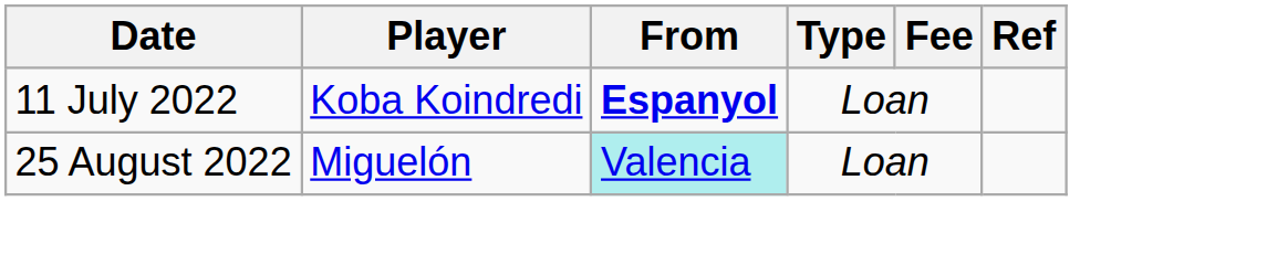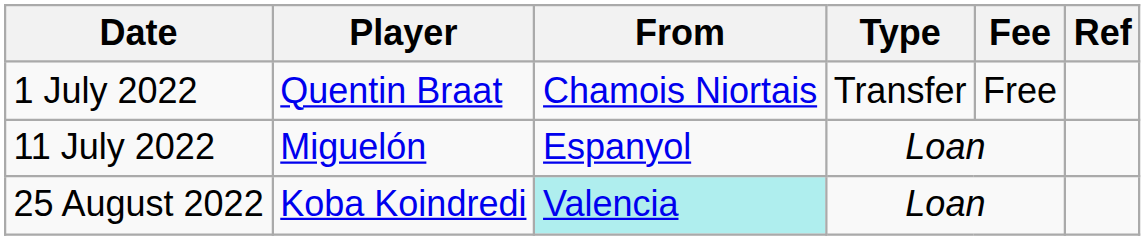 <table class="wikitable">
 <tr>
 <th>Date</th>
 <th>Player</th>
 <th>From</th>
 <th>Type</th>
 <th>Fee</th>
 <th>Ref</th>
 </tr>
 <tr>
+<td>1 July 2022</td>
+<td> <a href='#'>Quentin Braat</a></td>
+<td> <a href='#'>Chamois Niortais</a></td>
+<td align=center>Transfer</td>
+<td align=center>Free</td>
+<td align=center></td>
+</tr>
+<tr>
 <td>11 July 2022</td>
-<td> <a href='#'>Koba Koindredi</a></td>
-<td><strong><a href='#'>Espanyol</a></strong></td>
+<td> <a href='#'>Miguelón</a></td>
+<td><a href='#'>Espanyol</a></td>
 <td colspan=2 align=center><em>Loan</em></td>
 <td align=center></td>
 </tr>
 <tr>
 <td>25 August 2022</td>
-<td> <a href='#'>Miguelón</a></td>
+<td> <a href='#'>Koba Koindredi</a></td>
 <td style="background: paleturquoise;"><a href='#'>Valencia</a></td>
 <td colspan=2 align=center><em>Loan</em></td>
 <td align=center></td>
 </tr>
 </table>
